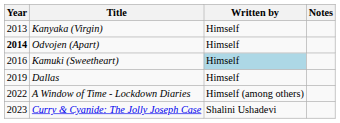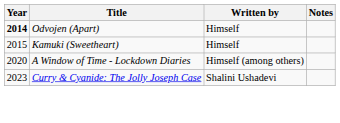 <table class="wikitable sortable">
 <tr>
 <th>Year</th>
 <th>Title</th>
 <th>Written by</th>
 <th>Notes</th>
 </tr>
 <tr>
-<td>2013</td>
-<td><em>Kanyaka (Virgin)</em></td>
-<td>Himself</td>
-<td></td>
-</tr>
-<tr>
 <td><strong>2014</strong></td>
 <td><em>Odvojen (Apart)</em></td>
 <td>Himself</td>
 <td></td>
 </tr>
 <tr>
-<td>2016</td>
+<td>2015</td>
 <td><em>Kamuki (Sweetheart)</em></td>
-<td style="background: lightblue;">Himself</td>
-<td></td>
-</tr>
-<tr>
-<td>2019</td>
-<td><em>Dallas</em></td>
 <td>Himself</td>
 <td></td>
 </tr>
 <tr>
-<td>2022</td>
+<td>2020</td>
 <td><em>A Window of Time - Lockdown Diaries</em></td>
 <td>Himself (among others)</td>
 <td></td>
 </tr>
 <tr>
 <td>2023</td>
 <td><em><a href='#'>Curry & Cyanide: The Jolly Joseph Case</a></em></td>
 <td>Shalini Ushadevi</td>
 <td></td>
 </tr>
 </table>
